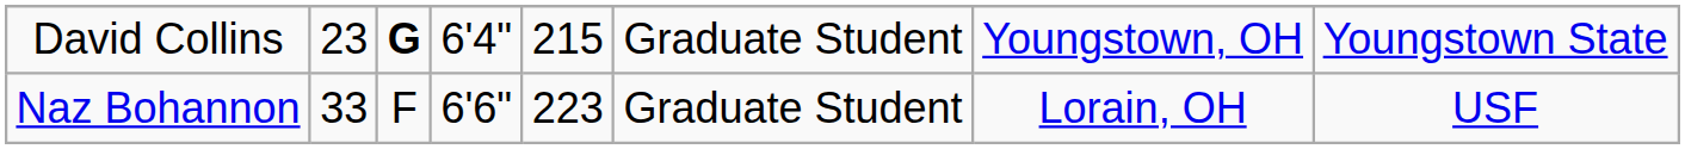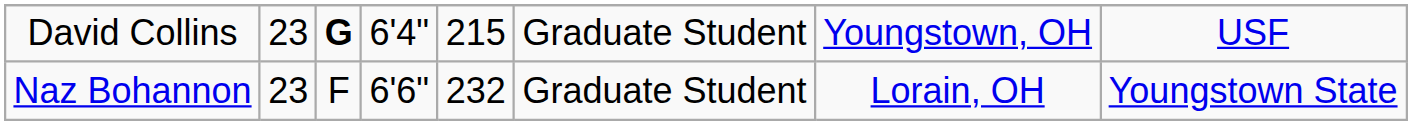 <table class="wikitable sortable" border="1" style="text-align: center;">
 <tr align=center>
 </tr>
 <tr>
 <td>David Collins</td>
 <td>23</td>
 <td><strong>G</strong></td>
 <td>6'4"</td>
 <td>215</td>
 <td>Graduate Student</td>
 <td><a href='#'>Youngstown, OH</a></td>
-<td><a href='#'>Youngstown State</a></td>
+<td><a href='#'>USF</a></td>
 </tr>
 <tr>
 <td><a href='#'>Naz Bohannon</a></td>
-<td>33</td>
+<td>23</td>
 <td>F</td>
 <td>6'6"</td>
-<td>223</td>
+<td>232</td>
 <td>Graduate Student</td>
 <td><a href='#'>Lorain, OH</a></td>
-<td><a href='#'>USF</a></td>
+<td><a href='#'>Youngstown State</a></td>
 </tr>
 </table>
